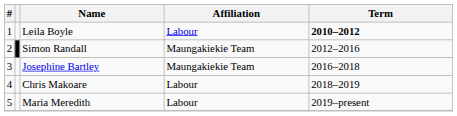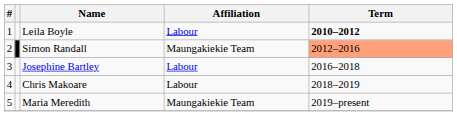 <table width="50%" class="wikitable" style="font-size: 95%; width=20%;">
 <tr>
 <th>#</th>
 <th></th>
 <th width=33%>Name</th>
 <th width=33%>Affiliation</th>
 <th width=33%>Term</th>
 </tr>
 <tr>
 <td>1</td>
 <td bgcolor=></td>
 <td>Leila Boyle</td>
 <td><a href='#'>Labour</a></td>
 <td><strong>2010–2012</strong></td>
 </tr>
 <tr>
 <td>2</td>
 <td bgcolor=#000000></td>
 <td>Simon Randall</td>
 <td>Maungakiekie Team</td>
-<td>2012–2016</td>
+<td style="background: lightsalmon;">2012–2016</td>
 </tr>
 <tr>
 <td>3</td>
 <td bgcolor=></td>
 <td><a href='#'>Josephine Bartley</a></td>
-<td>Maungakiekie Team</td>
+<td><a href='#'>Labour</a></td>
 <td>2016–2018</td>
 </tr>
 <tr>
 <td>4</td>
 <td bgcolor=></td>
 <td>Chris Makoare</td>
 <td>Labour</td>
 <td>2018–2019</td>
 </tr>
 <tr>
 <td>5</td>
 <td bgcolor=></td>
 <td>Maria Meredith</td>
-<td>Labour</td>
+<td>Maungakiekie Team</td>
 <td>2019–present</td>
 </tr>
 <tr>
 </tr>
 </table>
